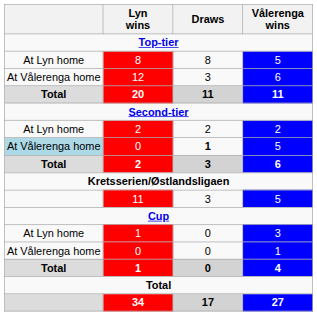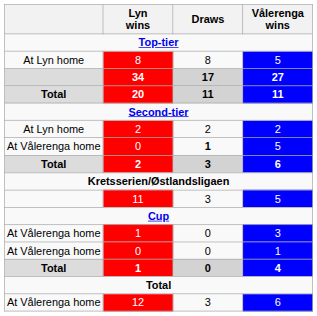 <table class="wikitable" style="text-align:center;font-size:95%">
 <tr>
 <th></th>
 <th width="90">Lyn<br>wins</th>
 <th width="90">Draws</th>
 <th width="90">Vålerenga<br>wins</th>
 </tr>
 <tr>
 <td colspan=4><strong><a href='#'>Top-tier</a></strong></td>
 </tr>
 <tr>
 <td align="center">At Lyn home</td>
 <td style="background-color:red;color:white;">8</td>
 <td>8</td>
 <td style="background-color:#0000FF;color:white;">5</td>
 </tr>
 <tr>
-<td align="center">At Vålerenga  home</td>
-<td style="background-color:red;color:white;">12</td>
-<td>3</td>
-<td style="background-color:#0000FF;color:white;">6</td>
+<td bgcolor=#dcdcdc></td>
+<td style="background-color:red;color:white;"><strong>34</strong></td>
+<td style="background-color:#D3D3D3;color:black;"><strong>17</strong></td>
+<td style="background-color:#0000FF;color:white;"><strong>27</strong></td>
 </tr>
 <tr>
 <td align="center" bgcolor=#dcdcdc><strong>Total</strong></td>
 <td style="background-color:red;color:white;"><strong>20</strong></td>
 <td style="background-color:#D3D3D3;color:black;"><strong>11</strong></td>
 <td style="background-color:#0000FF;color:white;"><strong>11</strong></td>
 </tr>
 <tr>
 <td colspan=4><strong><a href='#'>Second-tier</a></strong></td>
 </tr>
 <tr>
 <td align="center">At Lyn home</td>
 <td style="background-color:red;color:white;">2</td>
 <td>2</td>
 <td style="background-color:#0000FF;color:white;">2</td>
 </tr>
 <tr>
-<td align="center" style="background: lightblue;">At Vålerenga  home</td>
+<td align="center">At Vålerenga  home</td>
 <td style="background-color:red;color:white;">0</td>
 <td><strong>1</strong></td>
 <td style="background-color:#0000FF;color:white;">5</td>
 </tr>
 <tr>
 <td align="center" bgcolor=#dcdcdc><strong>Total</strong></td>
 <td style="background-color:red;color:white;"><strong>2</strong></td>
 <td style="background-color:#D3D3D3;color:black;"><strong>3</strong></td>
 <td style="background-color:#0000FF;color:white;"><strong>6</strong></td>
 </tr>
 <tr>
 <td colspan=4><strong>Kretsserien/Østlandsligaen</strong></td>
 </tr>
 <tr>
 <td align="center"></td>
 <td style="background-color:red;color:white;">11</td>
 <td>3</td>
 <td style="background-color:#0000FF;color:white;">5</td>
 </tr>
 <tr>
 <td colspan=4><strong><a href='#'>Cup</a></strong></td>
 </tr>
 <tr>
-<td align="center">At Lyn home</td>
+<td align="center">At Vålerenga  home</td>
 <td style="background-color:red;color:white;">1</td>
 <td>0</td>
 <td style="background-color:#0000FF;color:white;">3</td>
 </tr>
 <tr>
 <td align="center">At Vålerenga home</td>
 <td style="background-color:red;color:white;">0</td>
 <td>0</td>
 <td style="background-color:#0000FF;color:white;">1</td>
 </tr>
 <tr>
 <td align="center" bgcolor=#dcdcdc><strong>Total</strong></td>
 <td style="background-color:red;color:white;"><strong>1</strong></td>
 <td style="background-color:#D3D3D3;color:black;"><strong>0</strong></td>
 <td style="background-color:#0000FF;color:white;"><strong>4</strong></td>
 </tr>
 <tr>
 <td colspan=4><strong>Total</strong></td>
 </tr>
 <tr>
-<td bgcolor=#dcdcdc></td>
-<td style="background-color:red;color:white;"><strong>34</strong></td>
-<td style="background-color:#D3D3D3;color:black;"><strong>17</strong></td>
-<td style="background-color:#0000FF;color:white;"><strong>27</strong></td>
+<td align="center">At Vålerenga  home</td>
+<td style="background-color:red;color:white;">12</td>
+<td>3</td>
+<td style="background-color:#0000FF;color:white;">6</td>
 </tr>
 </table>
